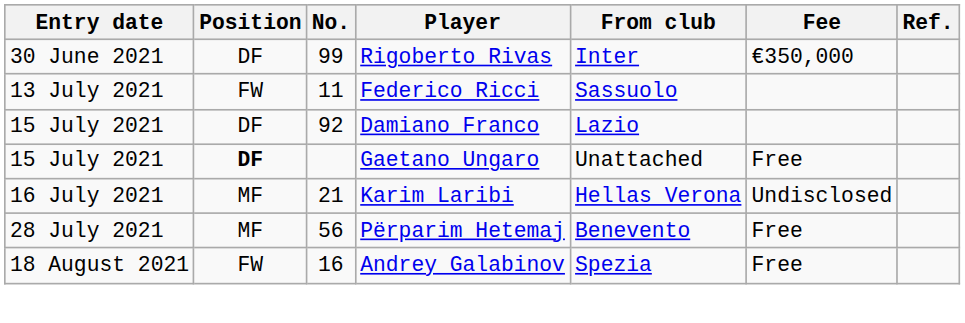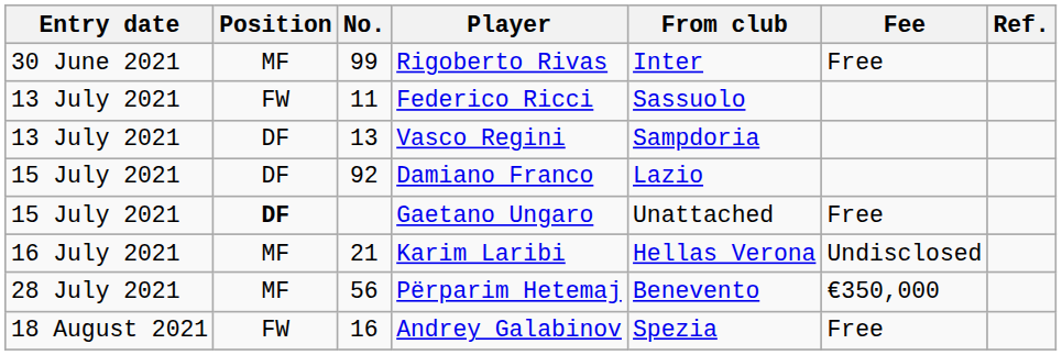 <table class="wikitable sortable">
 <tr>
 <th><strong>Entry date</strong></th>
 <th><strong>Position</strong></th>
 <th><strong>No.</strong></th>
 <th><strong>Player</strong></th>
 <th><strong>From club</strong></th>
 <th><strong>Fee</strong></th>
 <th><strong>Ref.</strong></th>
 </tr>
 <tr>
 <td>30 June 2021</td>
-<td style="text-align:center;">DF</td>
+<td style="text-align:center;">MF</td>
 <td style="text-align:center;">99</td>
 <td style="text-align:left;"> <a href='#'>Rigoberto Rivas</a></td>
 <td style="text-align:left;"><a href='#'>Inter</a></td>
-<td>€350,000</td>
+<td>Free</td>
 <td></td>
 </tr>
 <tr>
 <td>13 July 2021</td>
 <td style="text-align:center;">FW</td>
 <td style="text-align:center;">11</td>
 <td style="text-align:left;"> <a href='#'>Federico Ricci</a></td>
 <td style="text-align:left;"><a href='#'>Sassuolo</a></td>
+<td></td>
+<td></td>
+</tr>
+<tr>
+<td>13 July 2021</td>
+<td style="text-align:center;">DF</td>
+<td style="text-align:center;">13</td>
+<td style="text-align:left;"> <a href='#'>Vasco Regini</a></td>
+<td style="text-align:left;"><a href='#'>Sampdoria</a></td>
 <td></td>
 <td></td>
 </tr>
 <tr>
 <td>15 July 2021</td>
 <td style="text-align:center;">DF</td>
 <td style="text-align:center;">92</td>
 <td style="text-align:left;"> <a href='#'>Damiano Franco</a></td>
 <td style="text-align:left;"><a href='#'>Lazio</a></td>
 <td></td>
 <td></td>
 </tr>
 <tr>
 <td>15 July 2021</td>
 <td style="text-align:center;"><strong>DF</strong></td>
 <td style="text-align:center;"></td>
 <td style="text-align:left;"> <a href='#'>Gaetano Ungaro</a></td>
 <td style="text-align:left;">Unattached</td>
 <td>Free</td>
 <td></td>
 </tr>
 <tr>
 <td>16 July 2021</td>
 <td style="text-align:center;">MF</td>
 <td style="text-align:center;">21</td>
 <td style="text-align:left;"> <a href='#'>Karim Laribi</a></td>
 <td style="text-align:left;"><a href='#'>Hellas Verona</a></td>
 <td>Undisclosed</td>
 <td></td>
 </tr>
 <tr>
 <td>28 July 2021</td>
 <td style="text-align:center;">MF</td>
 <td style="text-align:center;">56</td>
 <td style="text-align:left;"> <a href='#'>Përparim Hetemaj</a></td>
 <td style="text-align:left;"><a href='#'>Benevento</a></td>
-<td>Free</td>
+<td>€350,000</td>
 <td></td>
 </tr>
 <tr>
 <td>18 August 2021</td>
 <td style="text-align:center;">FW</td>
 <td style="text-align:center;">16</td>
 <td style="text-align:left;"> <a href='#'>Andrey Galabinov</a></td>
 <td style="text-align:left;"><a href='#'>Spezia</a></td>
 <td>Free</td>
 <td></td>
 </tr>
 </table>
